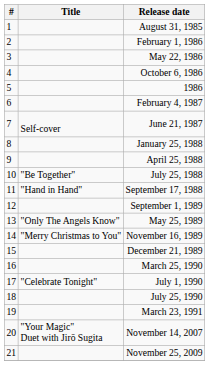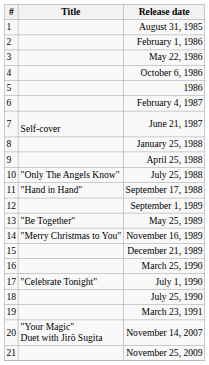 <table class="wikitable">
 <tr>
 <th>#</th>
 <th>Title</th>
 <th>Release date</th>
 </tr>
 <tr>
 <td>1</td>
 <td align="left"></td>
 <td align="right">August 31, 1985</td>
 </tr>
 <tr>
 <td>2</td>
 <td align="left"></td>
 <td align="right">February 1, 1986</td>
 </tr>
 <tr>
 <td>3</td>
 <td align="left"></td>
 <td align="right">May 22, 1986</td>
 </tr>
 <tr>
 <td>4</td>
 <td align="left"></td>
 <td align="right">October 6, 1986</td>
 </tr>
 <tr>
 <td>5</td>
 <td align="left"></td>
 <td align="right">1986</td>
 </tr>
 <tr>
 <td>6</td>
 <td align="left"></td>
 <td align="right">February 4, 1987</td>
 </tr>
 <tr>
 <td>7</td>
 <td align="left"><br>Self-cover</td>
 <td align="right">June 21, 1987</td>
 </tr>
 <tr>
 <td>8</td>
 <td align="left"></td>
 <td align="right">January 25, 1988</td>
 </tr>
 <tr>
 <td>9</td>
 <td align="left"></td>
 <td align="right">April 25, 1988</td>
 </tr>
 <tr>
 <td>10</td>
-<td align="left">"Be Together"</td>
+<td align="left">"Only The Angels Know"</td>
 <td align="right">July 25, 1988</td>
 </tr>
 <tr>
 <td>11</td>
 <td align="left">"Hand in Hand"</td>
 <td align="right">September 17, 1988</td>
 </tr>
 <tr>
 <td>12</td>
 <td align="left"></td>
 <td align="right">September 1, 1989</td>
 </tr>
 <tr>
 <td>13</td>
-<td align="left">"Only The Angels Know"</td>
+<td align="left">"Be Together"</td>
 <td align="right">May 25, 1989</td>
 </tr>
 <tr>
 <td>14</td>
 <td align="left">"Merry Christmas to You"</td>
 <td align="right">November 16, 1989</td>
 </tr>
 <tr>
 <td>15</td>
 <td align="left"></td>
 <td align="right">December 21, 1989</td>
 </tr>
 <tr>
 <td>16</td>
 <td align="left"></td>
 <td align="right">March 25, 1990</td>
 </tr>
 <tr>
 <td>17</td>
 <td align="left">"Celebrate Tonight"</td>
 <td align="right">July 1, 1990</td>
 </tr>
 <tr>
 <td>18</td>
 <td align="left"></td>
 <td align="right">July 25, 1990</td>
 </tr>
 <tr>
 <td>19</td>
 <td align="left"></td>
 <td align="right">March 23, 1991</td>
 </tr>
 <tr>
 <td>20</td>
 <td align="left">"Your Magic"<br>Duet with Jirō Sugita</td>
 <td align="right">November 14, 2007</td>
 </tr>
 <tr>
 <td>21</td>
 <td align="left"></td>
 <td align="right">November 25, 2009</td>
 </tr>
 <tr>
 </tr>
 </table>
